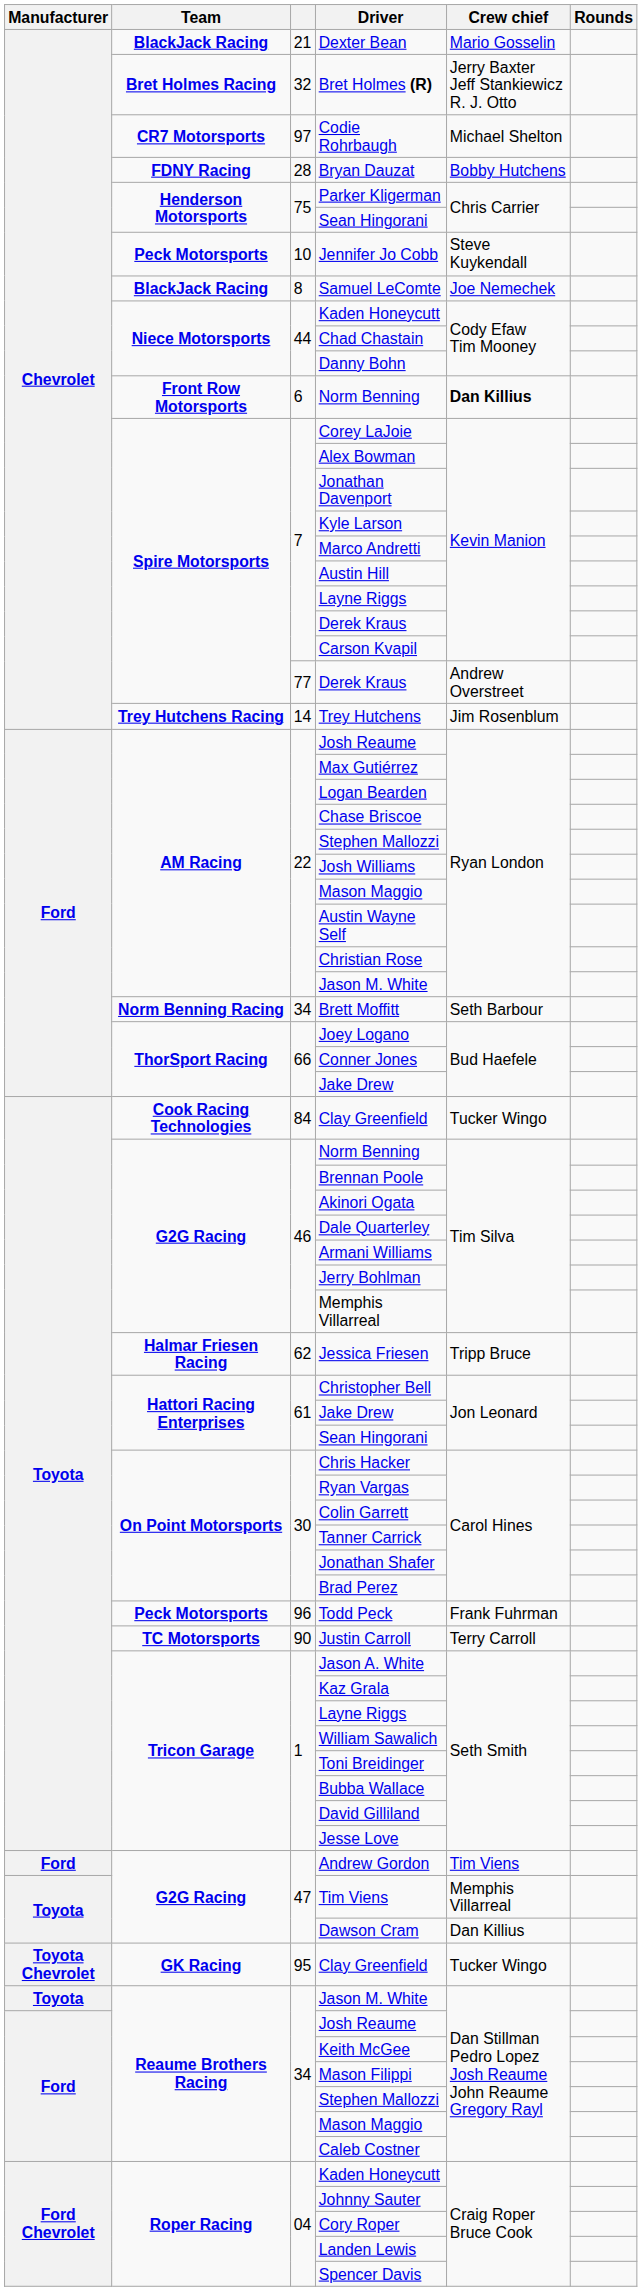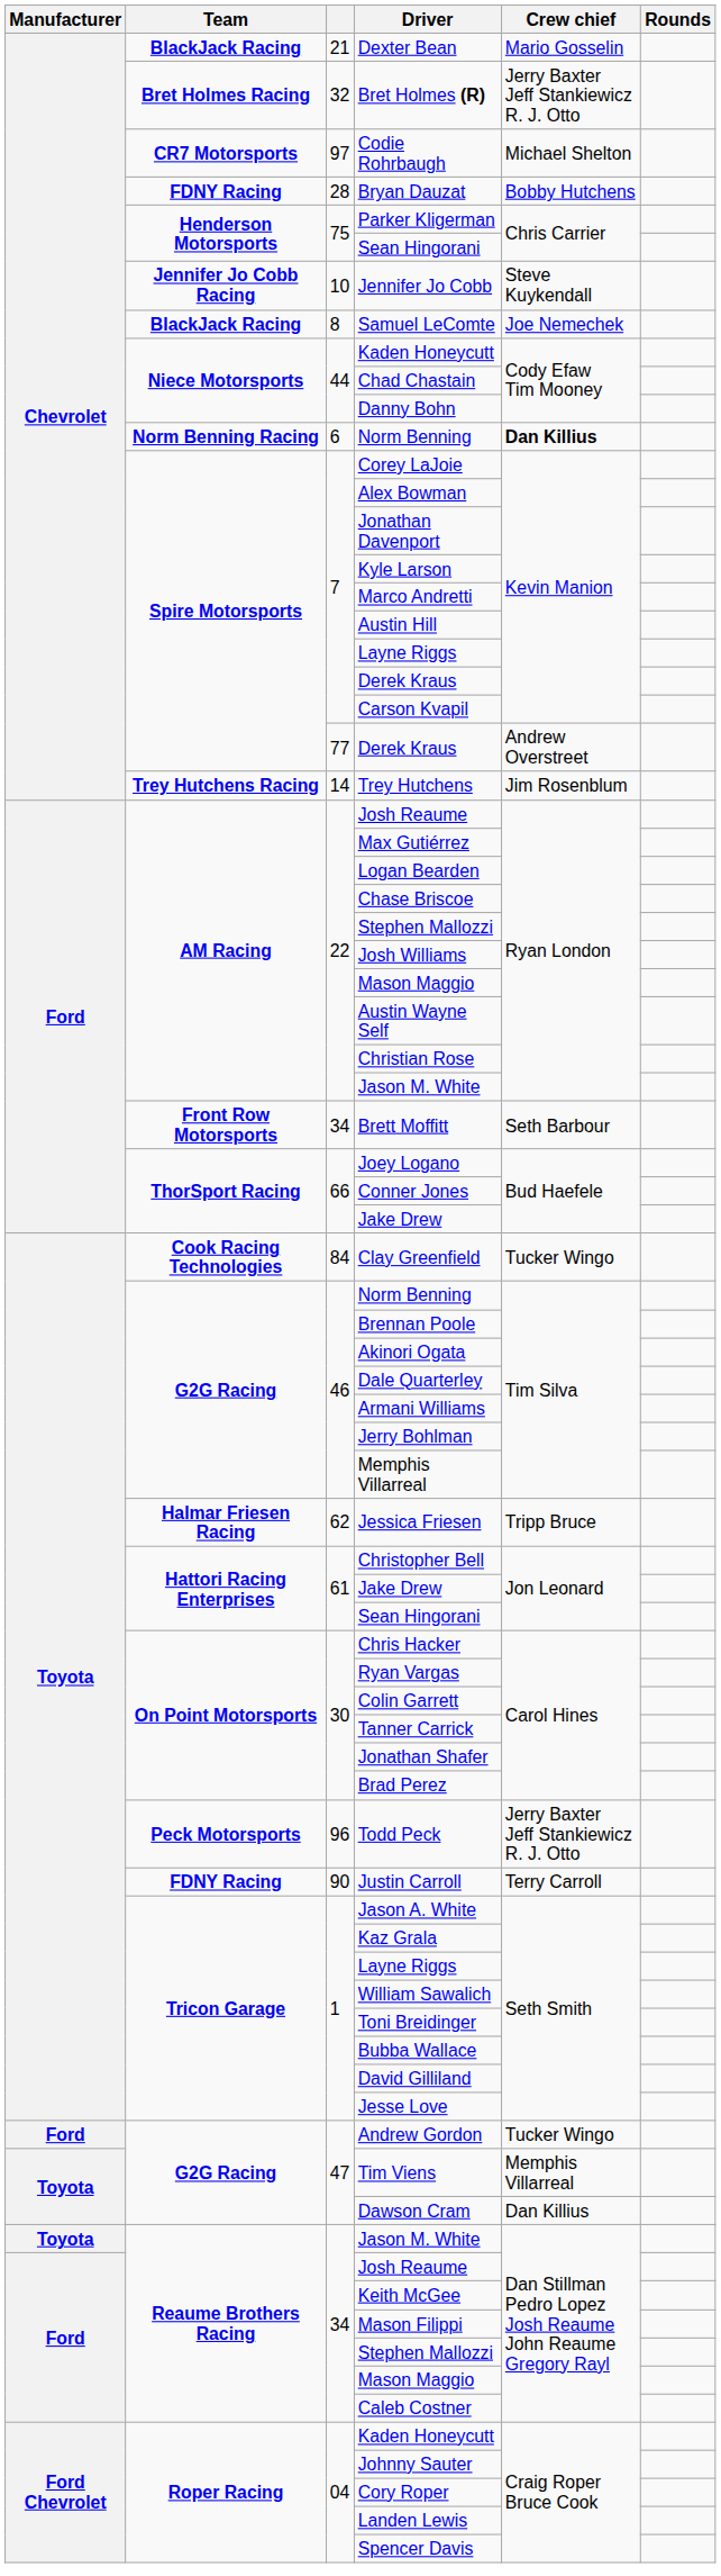 <table class="wikitable" style="font-size: 95%;">
 <tr>
 <th>Manufacturer</th>
 <th>Team</th>
 <th></th>
 <th>Driver</th>
 <th>Crew chief</th>
 <th>Rounds</th>
 </tr>
 <tr>
 <th rowspan=23><a href='#'>Chevrolet</a></th>
 <td style="text-align:center;"><strong><a href='#'>BlackJack Racing</a></strong></td>
 <td>21</td>
 <td><a href='#'>Dexter Bean</a></td>
 <td><a href='#'>Mario Gosselin</a></td>
 <td></td>
 </tr>
 <tr>
 <td style="text-align:center;"><strong><a href='#'>Bret Holmes Racing</a></strong></td>
 <td>32</td>
 <td><a href='#'>Bret Holmes</a> <strong>(R)</strong></td>
 <td>Jerry Baxter <small></small> <br> Jeff Stankiewicz <small></small> <br> R. J. Otto <small></small></td>
 <td></td>
 </tr>
 <tr>
 <td style="text-align:center;"><strong><a href='#'>CR7 Motorsports</a></strong></td>
 <td>97</td>
 <td><a href='#'>Codie Rohrbaugh</a></td>
 <td>Michael Shelton</td>
 <td></td>
 </tr>
 <tr>
 <td style="text-align:center;"><strong><a href='#'>FDNY Racing</a></strong></td>
 <td>28</td>
 <td><a href='#'>Bryan Dauzat</a></td>
 <td><a href='#'>Bobby Hutchens</a></td>
 <td></td>
 </tr>
 <tr>
 <td rowspan=2 style="text-align:center;"><strong><a href='#'>Henderson Motorsports</a></strong></td>
 <td rowspan=2>75</td>
 <td><a href='#'>Parker Kligerman</a></td>
 <td rowspan=2>Chris Carrier</td>
 <td></td>
 </tr>
 <tr>
 <td><a href='#'>Sean Hingorani</a></td>
 <td></td>
 </tr>
 <tr>
-<td style="text-align:center;"><strong><a href='#'>Peck Motorsports</a></strong></td>
+<td style="text-align:center;"><strong><a href='#'>Jennifer Jo Cobb Racing</a></strong></td>
 <td>10</td>
 <td><a href='#'>Jennifer Jo Cobb</a></td>
 <td>Steve Kuykendall</td>
 <td></td>
 </tr>
 <tr>
 <td style="text-align:center;"><strong><a href='#'>BlackJack Racing</a></strong></td>
 <td>8</td>
 <td><a href='#'>Samuel LeComte</a></td>
 <td><a href='#'>Joe Nemechek</a></td>
 <td></td>
 </tr>
 <tr>
 <td rowspan=3 style="text-align:center;"><strong><a href='#'>Niece Motorsports</a></strong></td>
 <td rowspan=3>44</td>
 <td><a href='#'>Kaden Honeycutt</a></td>
 <td rowspan=3>Cody Efaw <small></small> <br> Tim Mooney <small></small></td>
 <td></td>
 </tr>
 <tr>
 <td><a href='#'>Chad Chastain</a></td>
 <td></td>
 </tr>
 <tr>
 <td><a href='#'>Danny Bohn</a></td>
 <td></td>
 </tr>
 <tr>
-<td style="text-align:center;"><strong><a href='#'>Front Row Motorsports</a></strong></td>
+<td style="text-align:center;"><strong><a href='#'>Norm Benning Racing</a></strong></td>
 <td>6</td>
 <td><a href='#'>Norm Benning</a></td>
 <td><strong>Dan Killius</strong></td>
 <td></td>
 </tr>
 <tr>
 <td rowspan=10 style="text-align:center;"><strong><a href='#'>Spire Motorsports</a></strong></td>
 <td rowspan=9>7</td>
 <td><a href='#'>Corey LaJoie</a></td>
 <td rowspan=9><a href='#'>Kevin Manion</a></td>
 <td></td>
 </tr>
 <tr>
 <td><a href='#'>Alex Bowman</a></td>
 <td></td>
 </tr>
 <tr>
 <td><a href='#'>Jonathan Davenport</a></td>
 <td></td>
 </tr>
 <tr>
 <td><a href='#'>Kyle Larson</a></td>
 <td></td>
 </tr>
 <tr>
 <td><a href='#'>Marco Andretti</a></td>
 <td></td>
 </tr>
 <tr>
 <td><a href='#'>Austin Hill</a></td>
 <td></td>
 </tr>
 <tr>
 <td><a href='#'>Layne Riggs</a></td>
 <td></td>
 </tr>
 <tr>
 <td><a href='#'>Derek Kraus</a></td>
 <td></td>
 </tr>
 <tr>
 <td><a href='#'>Carson Kvapil</a></td>
 <td></td>
 </tr>
 <tr>
 <td>77</td>
 <td><a href='#'>Derek Kraus</a></td>
 <td>Andrew Overstreet</td>
 <td></td>
 </tr>
 <tr>
 <td style="text-align:center;"><strong><a href='#'>Trey Hutchens Racing</a></strong></td>
 <td>14</td>
 <td><a href='#'>Trey Hutchens</a></td>
 <td>Jim Rosenblum</td>
 <td></td>
 </tr>
 <tr>
 <th rowspan=14><a href='#'>Ford</a></th>
 <td rowspan=10 style="text-align:center;"><strong><a href='#'>AM Racing</a></strong></td>
 <td rowspan=10>22</td>
 <td><a href='#'>Josh Reaume</a></td>
 <td rowspan=10>Ryan London</td>
 <td></td>
 </tr>
 <tr>
 <td><a href='#'>Max Gutiérrez</a></td>
 <td></td>
 </tr>
 <tr>
 <td><a href='#'>Logan Bearden</a></td>
 <td></td>
 </tr>
 <tr>
 <td><a href='#'>Chase Briscoe</a></td>
 <td></td>
 </tr>
 <tr>
 <td><a href='#'>Stephen Mallozzi</a></td>
 <td></td>
 </tr>
 <tr>
 <td><a href='#'>Josh Williams</a></td>
 <td></td>
 </tr>
 <tr>
 <td><a href='#'>Mason Maggio</a></td>
 <td></td>
 </tr>
 <tr>
 <td><a href='#'>Austin Wayne Self</a></td>
 <td></td>
 </tr>
 <tr>
 <td><a href='#'>Christian Rose</a></td>
 <td></td>
 </tr>
 <tr>
 <td><a href='#'>Jason M. White</a></td>
 <td></td>
 </tr>
 <tr>
-<td style="text-align:center;"><strong><a href='#'>Norm Benning Racing</a></strong></td>
+<td style="text-align:center;"><strong><a href='#'>Front Row Motorsports</a></strong></td>
 <td>34</td>
 <td><a href='#'>Brett Moffitt</a></td>
 <td>Seth Barbour</td>
 <td></td>
 </tr>
 <tr>
 <td rowspan=3 style="text-align:center;"><strong><a href='#'>ThorSport Racing</a></strong></td>
 <td rowspan=3>66</td>
 <td><a href='#'>Joey Logano</a></td>
 <td rowspan=3>Bud Haefele</td>
 <td></td>
 </tr>
 <tr>
 <td><a href='#'>Conner Jones</a></td>
 <td></td>
 </tr>
 <tr>
 <td><a href='#'>Jake Drew</a></td>
 <td></td>
 </tr>
 <tr>
 <th rowspan=28><a href='#'>Toyota</a></th>
 <td style="text-align:center;"><strong><a href='#'>Cook Racing Technologies</a></strong></td>
 <td>84</td>
 <td><a href='#'>Clay Greenfield</a></td>
 <td>Tucker Wingo</td>
 <td></td>
 </tr>
 <tr>
 <td rowspan=7 style="text-align:center;"><strong><a href='#'>G2G Racing</a></strong></td>
 <td rowspan=7>46</td>
 <td><a href='#'>Norm Benning</a></td>
 <td rowspan=7>Tim Silva</td>
 <td></td>
 </tr>
 <tr>
 <td><a href='#'>Brennan Poole</a></td>
 <td></td>
 </tr>
 <tr>
 <td><a href='#'>Akinori Ogata</a></td>
 <td></td>
 </tr>
 <tr>
 <td><a href='#'>Dale Quarterley</a></td>
 <td></td>
 </tr>
 <tr>
 <td><a href='#'>Armani Williams</a></td>
 <td></td>
 </tr>
 <tr>
 <td><a href='#'>Jerry Bohlman</a></td>
 <td></td>
 </tr>
 <tr>
 <td>Memphis Villarreal</td>
 <td></td>
 </tr>
 <tr>
 <td style="text-align:center;"><strong><a href='#'>Halmar Friesen Racing</a></strong></td>
 <td>62</td>
 <td><a href='#'>Jessica Friesen</a></td>
 <td>Tripp Bruce</td>
 <td></td>
 </tr>
 <tr>
 <td rowspan=3 style="text-align:center;"><strong><a href='#'>Hattori Racing Enterprises</a></strong></td>
 <td rowspan=3>61</td>
 <td><a href='#'>Christopher Bell</a></td>
 <td rowspan=3>Jon Leonard</td>
 <td></td>
 </tr>
 <tr>
 <td><a href='#'>Jake Drew</a></td>
 <td></td>
 </tr>
 <tr>
 <td><a href='#'>Sean Hingorani</a></td>
 <td></td>
 </tr>
 <tr>
 <td rowspan=6 style="text-align:center;"><strong><a href='#'>On Point Motorsports</a></strong></td>
 <td rowspan=6>30</td>
 <td><a href='#'>Chris Hacker</a></td>
 <td rowspan=6>Carol Hines</td>
 <td></td>
 </tr>
 <tr>
 <td><a href='#'>Ryan Vargas</a></td>
 <td></td>
 </tr>
 <tr>
 <td><a href='#'>Colin Garrett</a></td>
 <td></td>
 </tr>
 <tr>
 <td><a href='#'>Tanner Carrick</a></td>
 <td></td>
 </tr>
 <tr>
 <td><a href='#'>Jonathan Shafer</a></td>
 <td></td>
 </tr>
 <tr>
 <td><a href='#'>Brad Perez</a></td>
 <td></td>
 </tr>
 <tr>
 <td style="text-align:center;"><strong><a href='#'>Peck Motorsports</a></strong></td>
 <td>96</td>
 <td><a href='#'>Todd Peck</a></td>
-<td>Frank Fuhrman</td>
+<td>Jerry Baxter <small></small> <br> Jeff Stankiewicz <small></small> <br> R. J. Otto <small></small></td>
 <td></td>
 </tr>
 <tr>
-<td style="text-align:center;"><strong><a href='#'>TC Motorsports</a></strong></td>
+<td style="text-align:center;"><strong><a href='#'>FDNY Racing</a></strong></td>
 <td>90</td>
 <td><a href='#'>Justin Carroll</a></td>
 <td>Terry Carroll</td>
 <td></td>
 </tr>
 <tr>
 <td rowspan=8 style="text-align:center;"><strong><a href='#'>Tricon Garage</a></strong></td>
 <td rowspan=8>1</td>
 <td><a href='#'>Jason A. White</a></td>
 <td rowspan=8>Seth Smith</td>
 <td></td>
 </tr>
 <tr>
 <td><a href='#'>Kaz Grala</a></td>
 <td></td>
 </tr>
 <tr>
 <td><a href='#'>Layne Riggs</a></td>
 <td></td>
 </tr>
 <tr>
 <td><a href='#'>William Sawalich</a></td>
 <td></td>
 </tr>
 <tr>
 <td><a href='#'>Toni Breidinger</a></td>
 <td></td>
 </tr>
 <tr>
 <td><a href='#'>Bubba Wallace</a></td>
 <td></td>
 </tr>
 <tr>
 <td><a href='#'>David Gilliland</a></td>
 <td></td>
 </tr>
 <tr>
 <td><a href='#'>Jesse Love</a></td>
 <td></td>
 </tr>
 <tr>
 <th><a href='#'>Ford</a></th>
 <td rowspan=3 style="text-align:center;"><strong><a href='#'>G2G Racing</a></strong></td>
 <td rowspan=3>47</td>
 <td><a href='#'>Andrew Gordon</a></td>
-<td><a href='#'>Tim Viens</a></td>
+<td>Tucker Wingo</td>
 <td></td>
 </tr>
 <tr>
 <th rowspan=2><a href='#'>Toyota</a></th>
 <td><a href='#'>Tim Viens</a></td>
 <td>Memphis Villarreal</td>
 <td></td>
 </tr>
 <tr>
 <td><a href='#'>Dawson Cram</a></td>
 <td>Dan Killius</td>
-<td></td>
-</tr>
-<tr>
-<th><a href='#'>Toyota</a> <small></small> <br> <a href='#'>Chevrolet</a> <small></small></th>
-<td style="text-align:center;"><strong><a href='#'>GK Racing</a></strong></td>
-<td>95</td>
-<td><a href='#'>Clay Greenfield</a></td>
-<td>Tucker Wingo</td>
 <td></td>
 </tr>
 <tr>
 <th><a href='#'>Toyota</a></th>
 <td rowspan=7 style="text-align:center;"><strong><a href='#'>Reaume Brothers Racing</a></strong></td>
 <td rowspan=7>34</td>
 <td><a href='#'>Jason M. White</a></td>
 <td rowspan=7>Dan Stillman <small></small> <br> Pedro Lopez <small></small> <br> <a href='#'>Josh Reaume</a> <small></small> <br> John Reaume <small></small> <br> <a href='#'>Gregory Rayl</a> <small></small></td>
 <td></td>
 </tr>
 <tr>
 <th rowspan=6><a href='#'>Ford</a></th>
 <td><a href='#'>Josh Reaume</a></td>
 <td></td>
 </tr>
 <tr>
 <td><a href='#'>Keith McGee</a></td>
 <td></td>
 </tr>
 <tr>
 <td><a href='#'>Mason Filippi</a></td>
 <td></td>
 </tr>
 <tr>
 <td><a href='#'>Stephen Mallozzi</a></td>
 <td></td>
 </tr>
 <tr>
 <td><a href='#'>Mason Maggio</a></td>
 <td></td>
 </tr>
 <tr>
 <td><a href='#'>Caleb Costner</a></td>
 <td></td>
 </tr>
 <tr>
 <th rowspan=5><a href='#'>Ford</a> <small></small> <br> <a href='#'>Chevrolet</a> <small></small></th>
 <td rowspan=5 style="text-align:center;"><strong><a href='#'>Roper Racing</a></strong></td>
 <td rowspan=5>04</td>
 <td><a href='#'>Kaden Honeycutt</a></td>
 <td rowspan=5>Craig Roper <small></small> <br> Bruce Cook <small></small></td>
 <td></td>
 </tr>
 <tr>
 <td><a href='#'>Johnny Sauter</a></td>
 <td></td>
 </tr>
 <tr>
 <td><a href='#'>Cory Roper</a></td>
 <td></td>
 </tr>
 <tr>
 <td><a href='#'>Landen Lewis</a></td>
 <td></td>
 </tr>
 <tr>
 <td><a href='#'>Spencer Davis</a></td>
 <td></td>
 </tr>
 </table>
